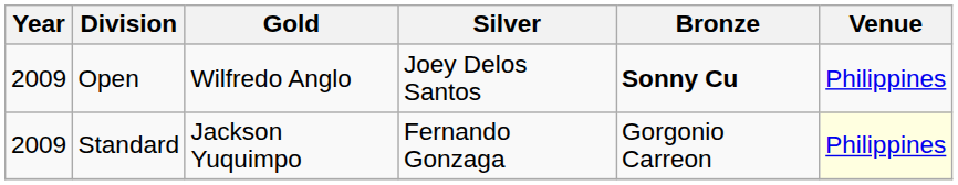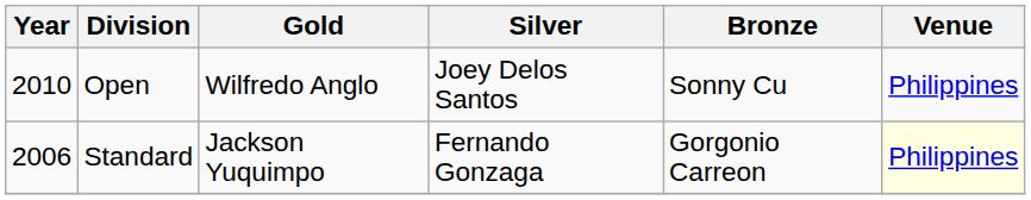 <table class="wikitable sortable" style="text-align: left;">
 <tr>
 <th>Year</th>
 <th>Division</th>
 <th> Gold</th>
 <th> Silver</th>
 <th> Bronze</th>
 <th>Venue</th>
 </tr>
 <tr>
-<td>2009</td>
+<td>2010</td>
 <td>Open</td>
 <td>Wilfredo Anglo</td>
 <td>Joey Delos Santos</td>
-<td><strong>Sonny Cu</strong></td>
+<td>Sonny Cu</td>
 <td><a href='#'>Philippines</a></td>
 </tr>
 <tr>
-<td>2009</td>
+<td>2006</td>
 <td>Standard</td>
 <td>Jackson Yuquimpo</td>
 <td>Fernando Gonzaga</td>
 <td>Gorgonio Carreon</td>
 <td style="background: lightyellow;"><a href='#'>Philippines</a></td>
 </tr>
 <tr>
 </tr>
 </table>
